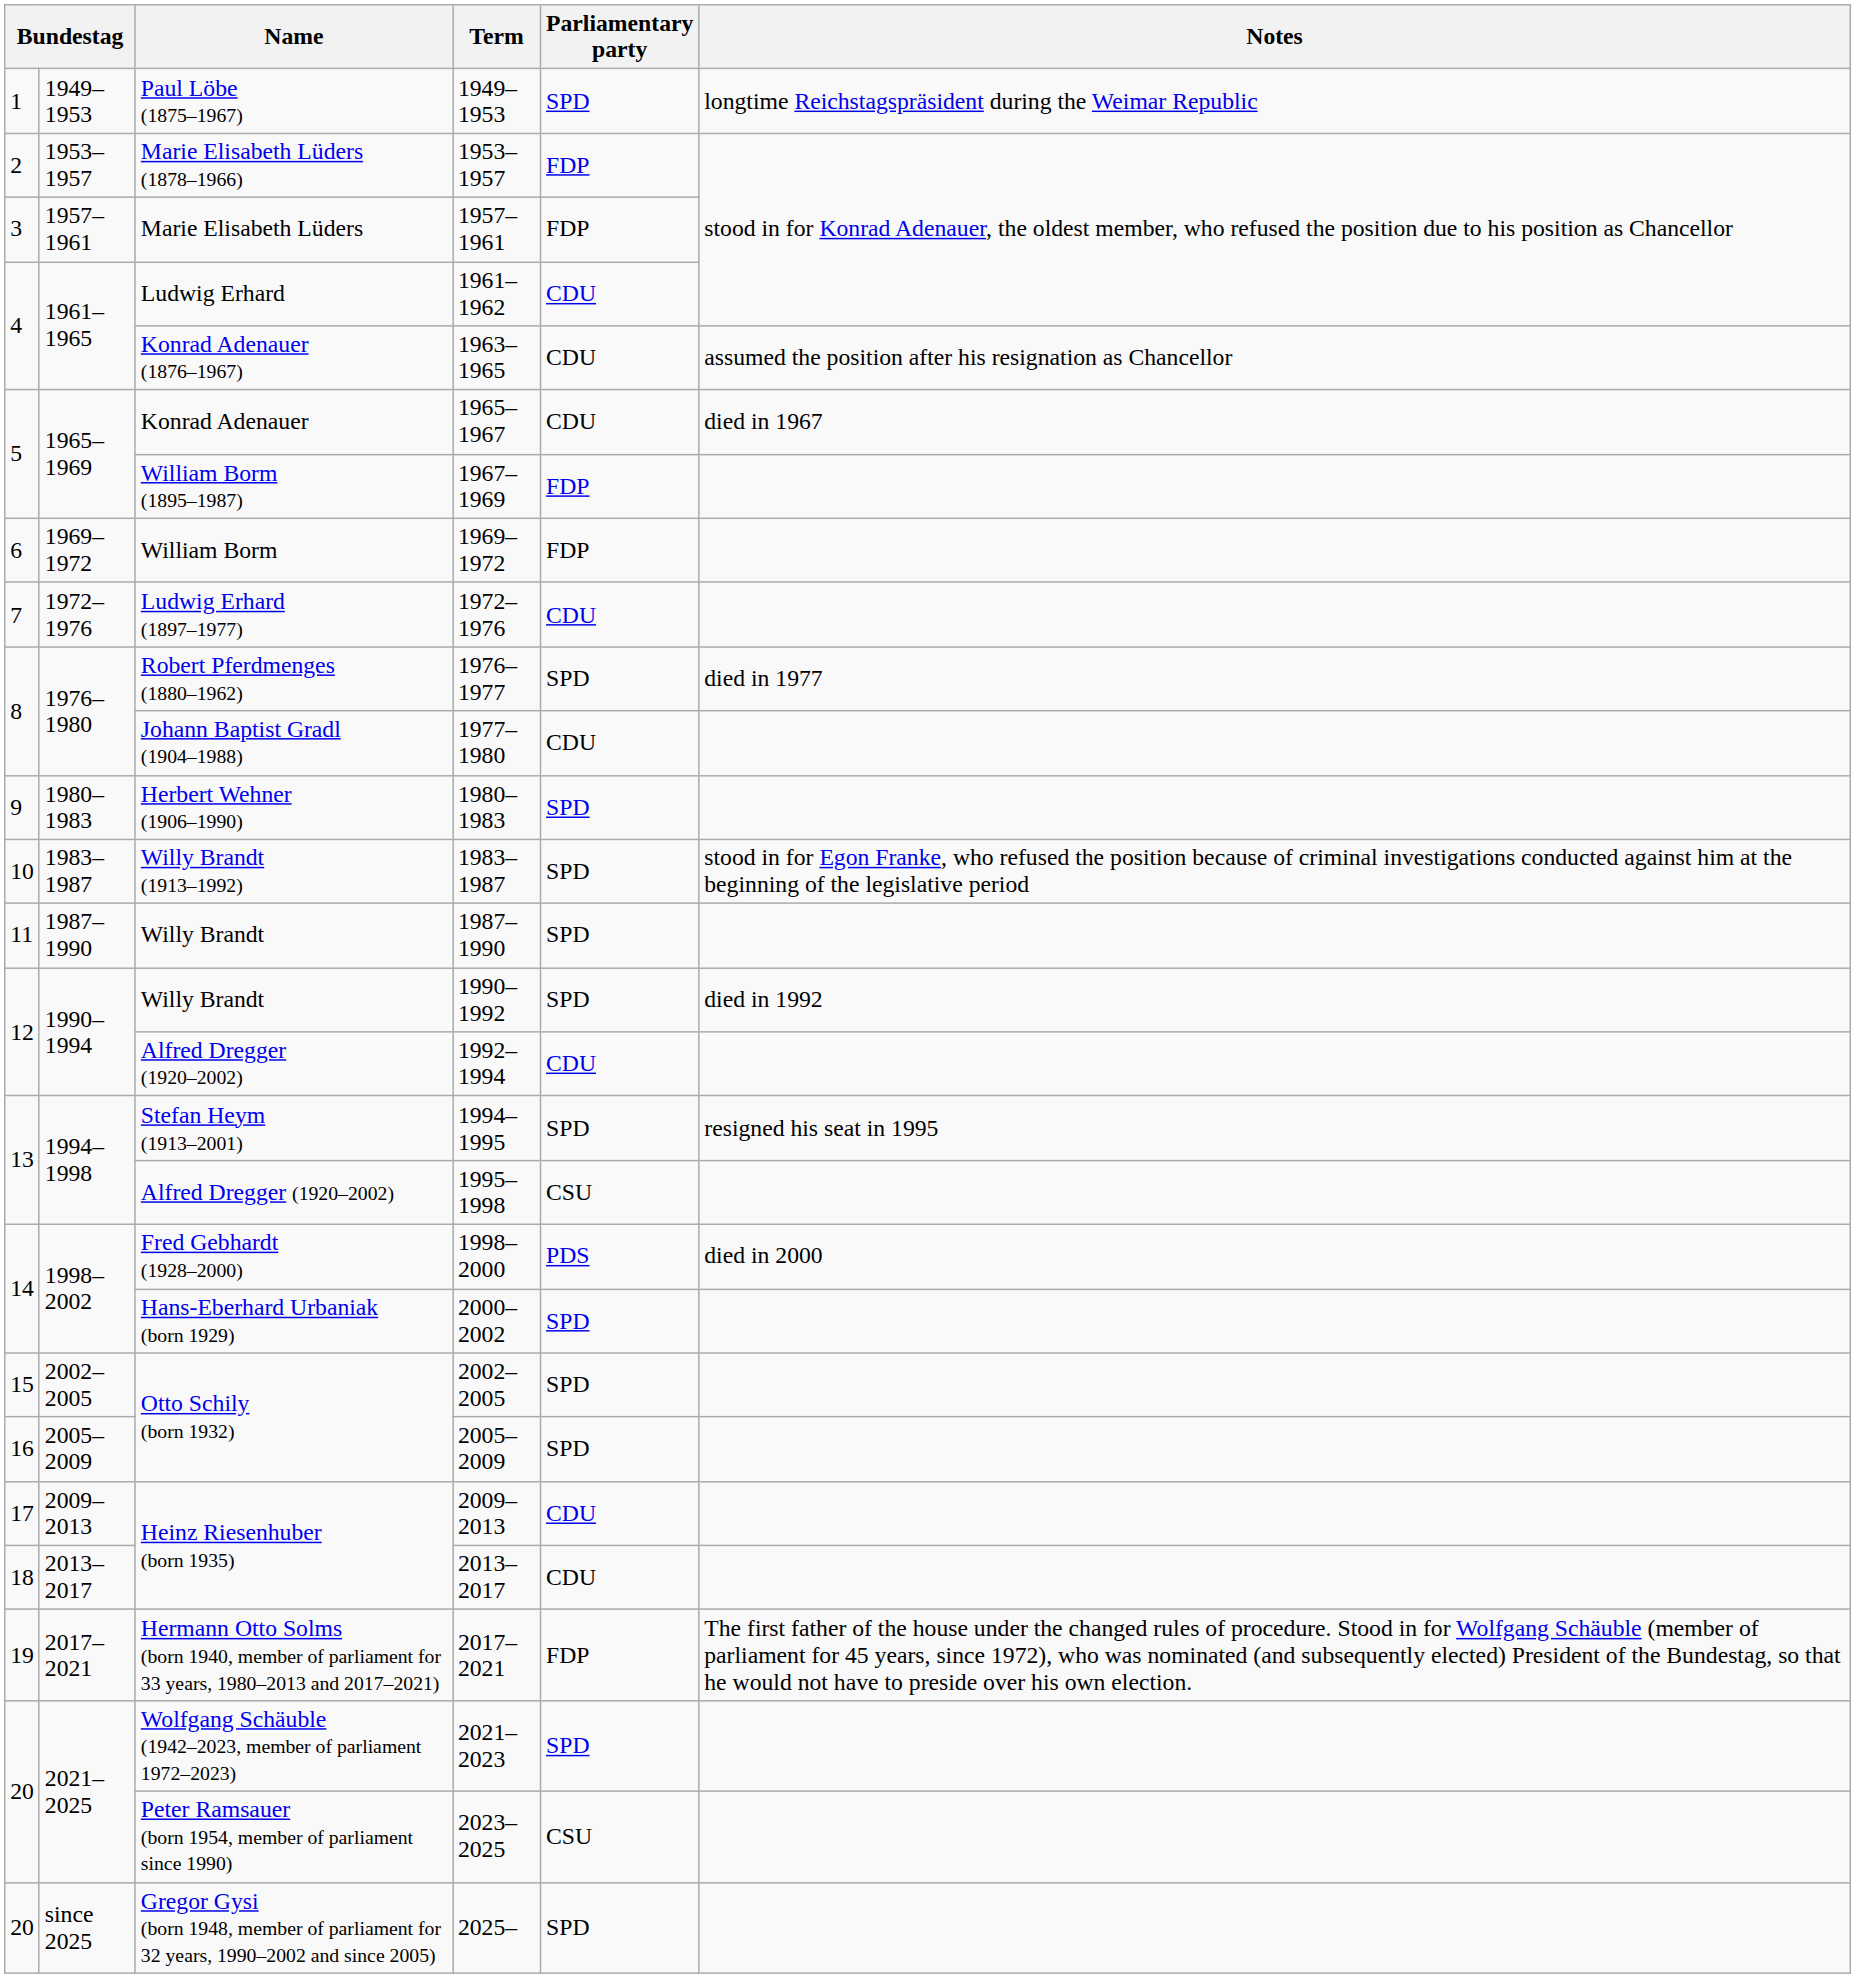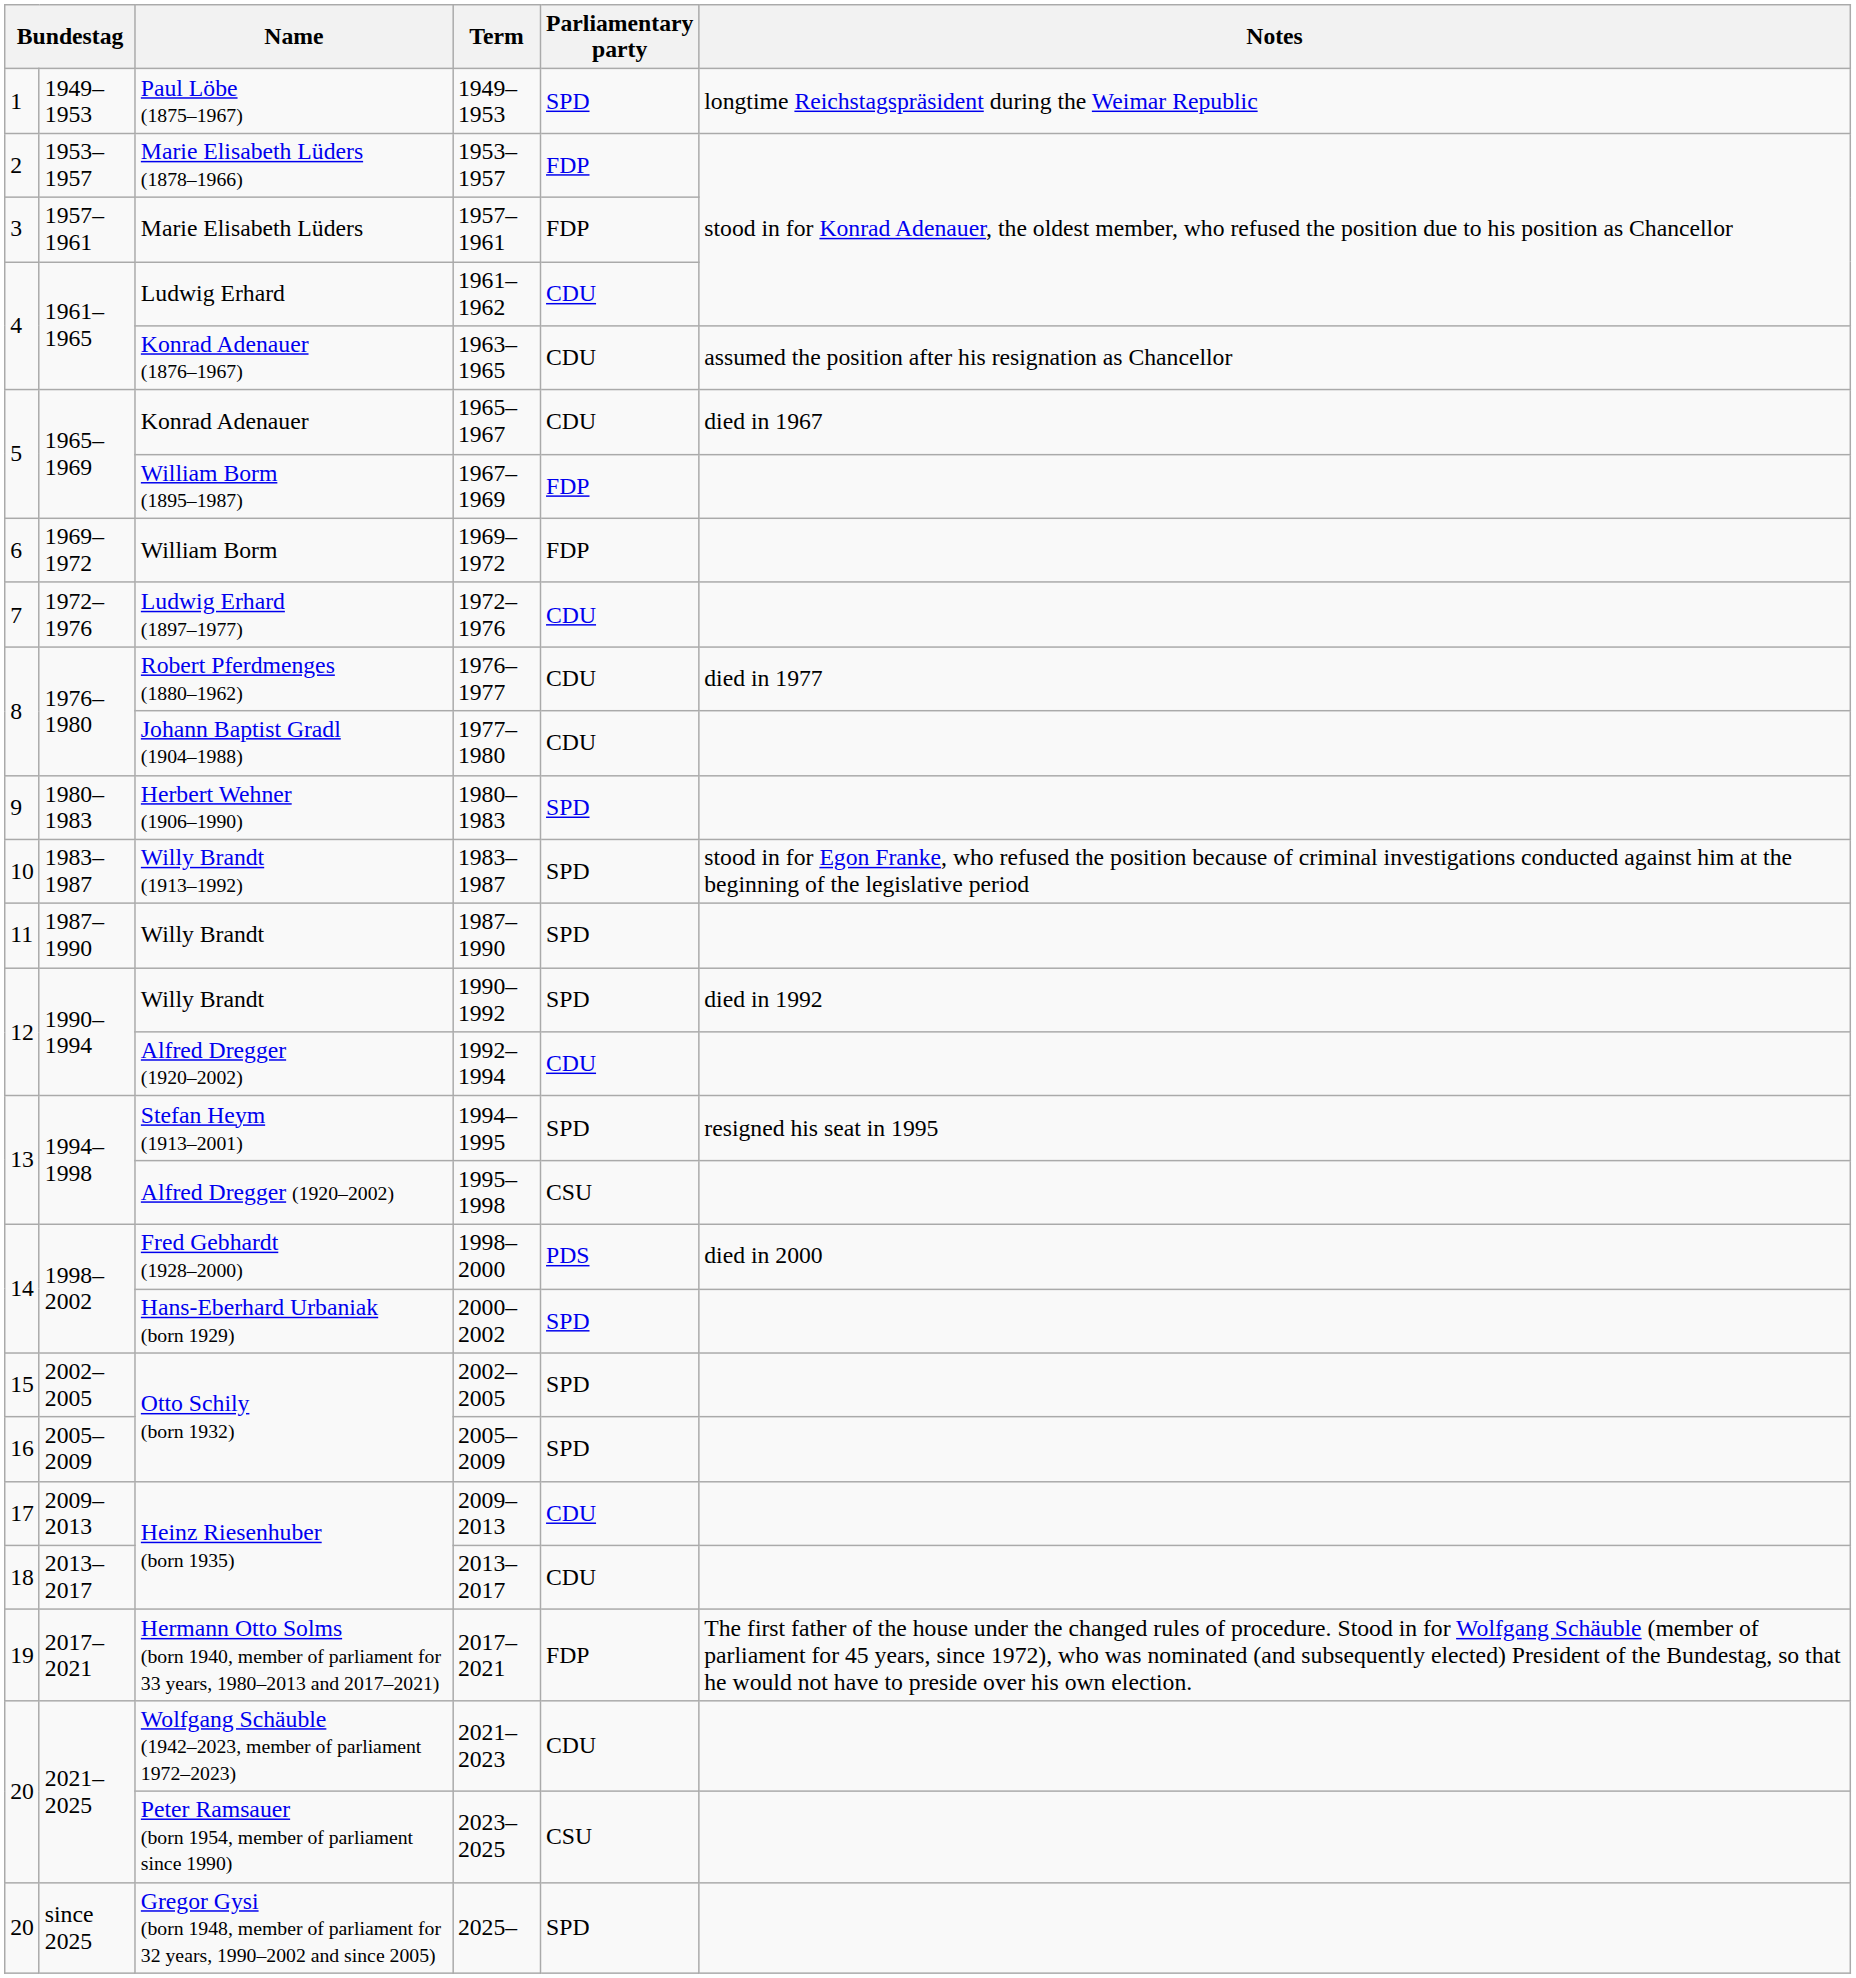 <table class="wikitable">
 <tr>
 <th colspan="2">Bundestag</th>
 <th>Name</th>
 <th>Term</th>
 <th align="center">Parliamentary<br>party</th>
 <th>Notes</th>
 </tr>
 <tr>
 <td>1</td>
 <td>1949–1953</td>
 <td><a href='#'>Paul Löbe</a><br><small>(1875–1967)</small></td>
 <td>1949–1953</td>
 <td><a href='#'>SPD</a></td>
 <td>longtime <a href='#'>Reichstagspräsident</a> during the <a href='#'>Weimar Republic</a></td>
 </tr>
 <tr>
 <td>2</td>
 <td>1953–1957</td>
 <td><a href='#'>Marie Elisabeth Lüders</a><br><small>(1878–1966)</small></td>
 <td>1953–1957</td>
 <td><a href='#'>FDP</a></td>
 <td rowspan="3">stood in for <a href='#'>Konrad Adenauer</a>, the oldest member, who refused the position due to his position as Chancellor</td>
 </tr>
 <tr>
 <td>3</td>
 <td>1957–1961</td>
 <td>Marie Elisabeth Lüders</td>
 <td>1957–1961</td>
 <td>FDP</td>
 </tr>
 <tr>
 <td rowspan="2">4</td>
 <td rowspan="2">1961–1965</td>
 <td>Ludwig Erhard</td>
 <td>1961–1962</td>
 <td><a href='#'>CDU</a></td>
 </tr>
 <tr>
 <td><a href='#'>Konrad Adenauer</a><br><small>(1876–1967)</small></td>
 <td>1963–1965</td>
 <td>CDU</td>
 <td>assumed the position after his resignation as Chancellor</td>
 </tr>
 <tr>
 <td rowspan="2">5</td>
 <td rowspan="2">1965–1969</td>
 <td>Konrad Adenauer</td>
 <td>1965–1967</td>
 <td>CDU</td>
 <td>died in 1967</td>
 </tr>
 <tr>
 <td><a href='#'>William Borm</a><br><small>(1895–1987)</small></td>
 <td>1967–1969</td>
 <td><a href='#'>FDP</a></td>
 <td></td>
 </tr>
 <tr>
 <td>6</td>
 <td>1969–1972</td>
 <td>William Borm</td>
 <td>1969–1972</td>
 <td>FDP</td>
 <td></td>
 </tr>
 <tr>
 <td>7</td>
 <td>1972–1976</td>
 <td><a href='#'>Ludwig Erhard</a><br><small>(1897–1977)</small></td>
 <td>1972–1976</td>
 <td><a href='#'>CDU</a></td>
 <td></td>
 </tr>
 <tr>
 <td rowspan="2">8</td>
 <td rowspan="2">1976–1980</td>
 <td><a href='#'>Robert Pferdmenges</a><br><small>(1880–1962)</small></td>
 <td>1976–1977</td>
-<td>SPD</td>
+<td>CDU</td>
 <td>died in 1977</td>
 </tr>
 <tr>
 <td><a href='#'>Johann Baptist Gradl</a><br><small>(1904–1988)</small></td>
 <td>1977–1980</td>
 <td>CDU</td>
 <td></td>
 </tr>
 <tr>
 <td>9</td>
 <td>1980–1983</td>
 <td><a href='#'>Herbert Wehner</a><br><small>(1906–1990)</small></td>
 <td>1980–1983</td>
 <td><a href='#'>SPD</a></td>
 <td></td>
 </tr>
 <tr>
 <td>10</td>
 <td>1983–1987</td>
 <td><a href='#'>Willy Brandt</a><br><small>(1913–1992)</small></td>
 <td>1983–1987</td>
 <td>SPD</td>
 <td>stood in for <a href='#'>Egon Franke</a>, who refused the position because of criminal investigations conducted against him at the beginning of the legislative period</td>
 </tr>
 <tr>
 <td>11</td>
 <td>1987–1990</td>
 <td>Willy Brandt</td>
 <td>1987–1990</td>
 <td>SPD</td>
 <td></td>
 </tr>
 <tr>
 <td rowspan="2">12</td>
 <td rowspan="2">1990–1994</td>
 <td>Willy Brandt</td>
 <td>1990–1992</td>
 <td>SPD</td>
 <td>died in 1992</td>
 </tr>
 <tr>
 <td><a href='#'>Alfred Dregger</a><br><small>(1920–2002)</small></td>
 <td>1992–1994</td>
 <td><a href='#'>CDU</a></td>
 <td></td>
 </tr>
 <tr>
 <td rowspan="2">13</td>
 <td rowspan="2">1994–1998</td>
 <td><a href='#'>Stefan Heym</a><br><small>(1913–2001)</small></td>
 <td>1994–1995</td>
 <td>SPD</td>
 <td>resigned his seat in 1995</td>
 </tr>
 <tr>
 <td><a href='#'>Alfred Dregger</a> <small>(1920–2002)</small></td>
 <td>1995–1998</td>
 <td>CSU</td>
 <td></td>
 </tr>
 <tr>
 <td rowspan="2">14</td>
 <td rowspan="2">1998–2002</td>
 <td><a href='#'>Fred Gebhardt</a><br><small>(1928–2000)</small></td>
 <td>1998–2000</td>
 <td><a href='#'>PDS</a></td>
 <td>died in 2000</td>
 </tr>
 <tr>
 <td><a href='#'>Hans-Eberhard Urbaniak</a><br><small>(born 1929)</small></td>
 <td>2000–2002</td>
 <td><a href='#'>SPD</a></td>
 <td></td>
 </tr>
 <tr>
 <td>15</td>
 <td>2002–2005</td>
 <td rowspan="2"><a href='#'>Otto Schily</a><br><small>(born 1932)</small></td>
 <td>2002–2005</td>
 <td>SPD</td>
 <td></td>
 </tr>
 <tr>
 <td>16</td>
 <td>2005–2009</td>
 <td>2005–2009</td>
 <td>SPD</td>
 <td></td>
 </tr>
 <tr>
 <td>17</td>
 <td>2009–2013</td>
 <td rowspan="2"><a href='#'>Heinz Riesenhuber</a><br><small>(born 1935)</small></td>
 <td>2009–2013</td>
 <td><a href='#'>CDU</a></td>
 <td></td>
 </tr>
 <tr>
 <td>18</td>
 <td>2013–2017</td>
 <td>2013–2017</td>
 <td>CDU</td>
 <td></td>
 </tr>
 <tr>
 <td>19</td>
 <td>2017–2021</td>
 <td><a href='#'>Hermann Otto Solms</a><br><small>(born 1940, member of parliament for 33 years, 1980–2013 and 2017–2021)</small></td>
 <td>2017–2021</td>
 <td>FDP</td>
 <td>The first father of the house under the changed rules of procedure. Stood in for <a href='#'>Wolfgang Schäuble</a> (member of parliament for 45 years, since 1972), who was nominated (and subsequently elected) President of the Bundestag, so that he would not have to preside over his own election.</td>
 </tr>
 <tr>
 <td rowspan="2">20</td>
 <td rowspan="2">2021–2025</td>
 <td><a href='#'>Wolfgang Schäuble</a><br><small>(1942–2023, member of parliament 1972–2023)</small></td>
 <td>2021–2023</td>
-<td><a href='#'>SPD</a></td>
+<td>CDU</td>
 <td></td>
 </tr>
 <tr>
 <td><a href='#'>Peter Ramsauer</a><br><small>(born 1954, member of parliament since 1990)</small></td>
 <td>2023–2025</td>
 <td>CSU</td>
 <td></td>
 </tr>
 <tr>
 <td>20</td>
 <td>since 2025</td>
 <td><a href='#'>Gregor Gysi</a><br><small>(born 1948, member of parliament for 32 years, 1990–2002 and since 2005)</small></td>
 <td>2025–</td>
 <td>SPD</td>
 <td></td>
 </tr>
 </table>
